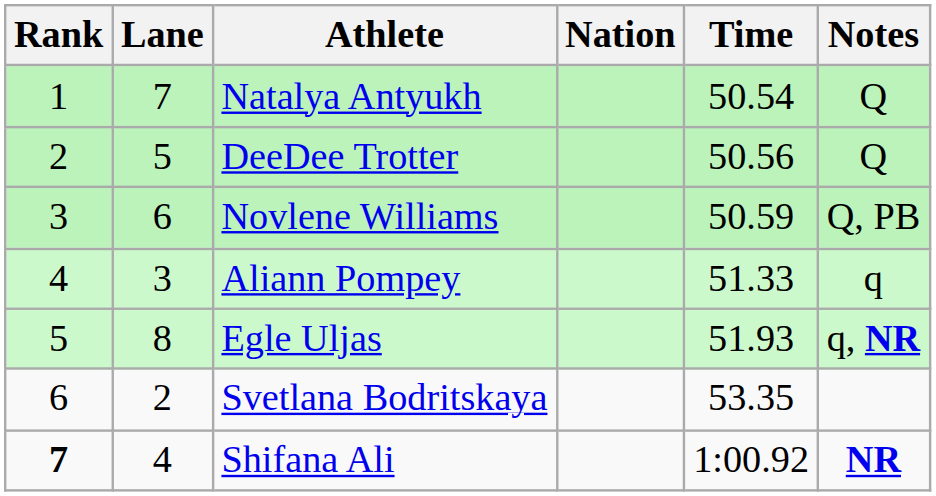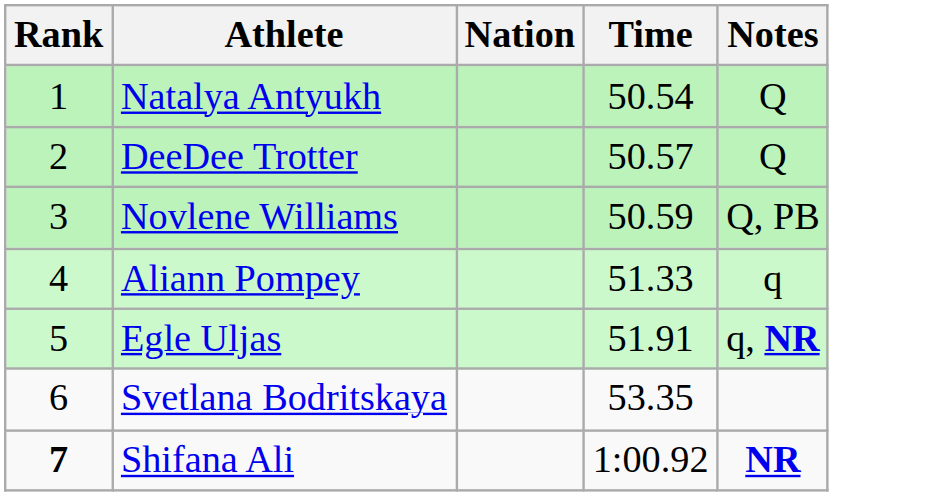 <table class="wikitable sortable" style="text-align:center">
 <tr>
 <th>Rank</th>
-<th>Lane</th>
 <th>Athlete</th>
 <th>Nation</th>
 <th>Time</th>
 <th>Notes</th>
 </tr>
 <tr bgcolor=bbf3bb>
 <td>1</td>
-<td>7</td>
 <td align=left><a href='#'>Natalya Antyukh</a></td>
 <td align=left></td>
 <td>50.54</td>
 <td>Q</td>
 </tr>
 <tr bgcolor=bbf3bb>
 <td>2</td>
-<td>5</td>
 <td align=left><a href='#'>DeeDee Trotter</a></td>
 <td align=left></td>
-<td>50.56</td>
+<td>50.57</td>
 <td>Q</td>
 </tr>
 <tr bgcolor=bbf3bb>
 <td>3</td>
-<td>6</td>
 <td align=left><a href='#'>Novlene Williams</a></td>
 <td align=left></td>
 <td>50.59</td>
 <td>Q, PB</td>
 </tr>
 <tr bgcolor=ccf9cc>
 <td>4</td>
-<td>3</td>
 <td align=left><a href='#'>Aliann Pompey</a></td>
 <td align=left></td>
 <td>51.33</td>
 <td>q</td>
 </tr>
 <tr bgcolor=ccf9cc>
 <td>5</td>
-<td>8</td>
 <td align=left><a href='#'>Egle Uljas</a></td>
 <td align=left></td>
-<td>51.93</td>
+<td>51.91</td>
 <td>q, <strong><a href='#'>NR</a></strong></td>
 </tr>
 <tr>
 <td>6</td>
-<td>2</td>
 <td align=left><a href='#'>Svetlana Bodritskaya</a></td>
 <td align=left></td>
 <td>53.35</td>
 <td></td>
 </tr>
 <tr>
 <td><strong>7</strong></td>
-<td>4</td>
 <td align=left><a href='#'>Shifana Ali</a></td>
 <td align=left></td>
 <td>1:00.92</td>
 <td><strong><a href='#'>NR</a></strong></td>
 </tr>
 </table>
